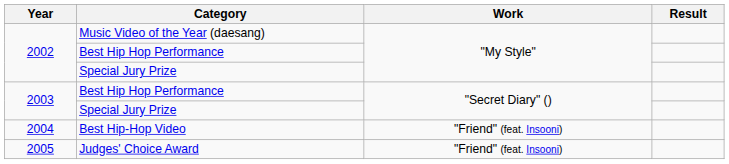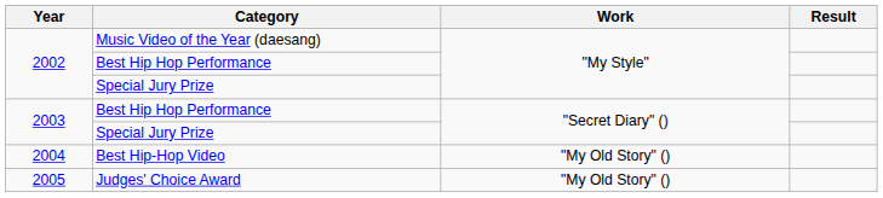 <table | width="75%" class="wikitable sortable">
 <tr>
 <th width="10%">Year</th>
 <th width="40%">Category</th>
 <th width="40%">Work</th>
 <th width="10%">Result</th>
 </tr>
 <tr>
 <td rowspan=3 align=center><a href='#'>2002</a></td>
 <td><a href='#'>Music Video of the Year</a> (daesang)</td>
 <td rowspan=3 align=center>"My Style"</td>
 <td></td>
 </tr>
 <tr>
 <td><a href='#'>Best Hip Hop Performance</a></td>
 <td></td>
 </tr>
 <tr>
 <td><a href='#'>Special Jury Prize</a></td>
 <td></td>
 </tr>
 <tr>
 <td rowspan=2 align=center><a href='#'>2003</a></td>
 <td><a href='#'>Best Hip Hop Performance</a></td>
 <td rowspan=2 align=center>"Secret Diary" ()</td>
 <td></td>
 </tr>
 <tr>
 <td><a href='#'>Special Jury Prize</a></td>
 <td></td>
 </tr>
 <tr>
 <td align="center"><a href='#'>2004</a></td>
 <td><a href='#'>Best Hip-Hop Video</a></td>
-<td align="center">"Friend" <small>(feat. <a href='#'>Insooni</a>)</small></td>
+<td align="center">"My Old Story" ()</td>
 <td></td>
 </tr>
 <tr>
 <td align="center"><a href='#'>2005</a></td>
 <td><a href='#'>Judges' Choice Award</a></td>
-<td align="center">"Friend" <small>(feat. <a href='#'>Insooni</a>)</small></td>
+<td align="center">"My Old Story" ()</td>
 <td></td>
 </tr>
 </table>
